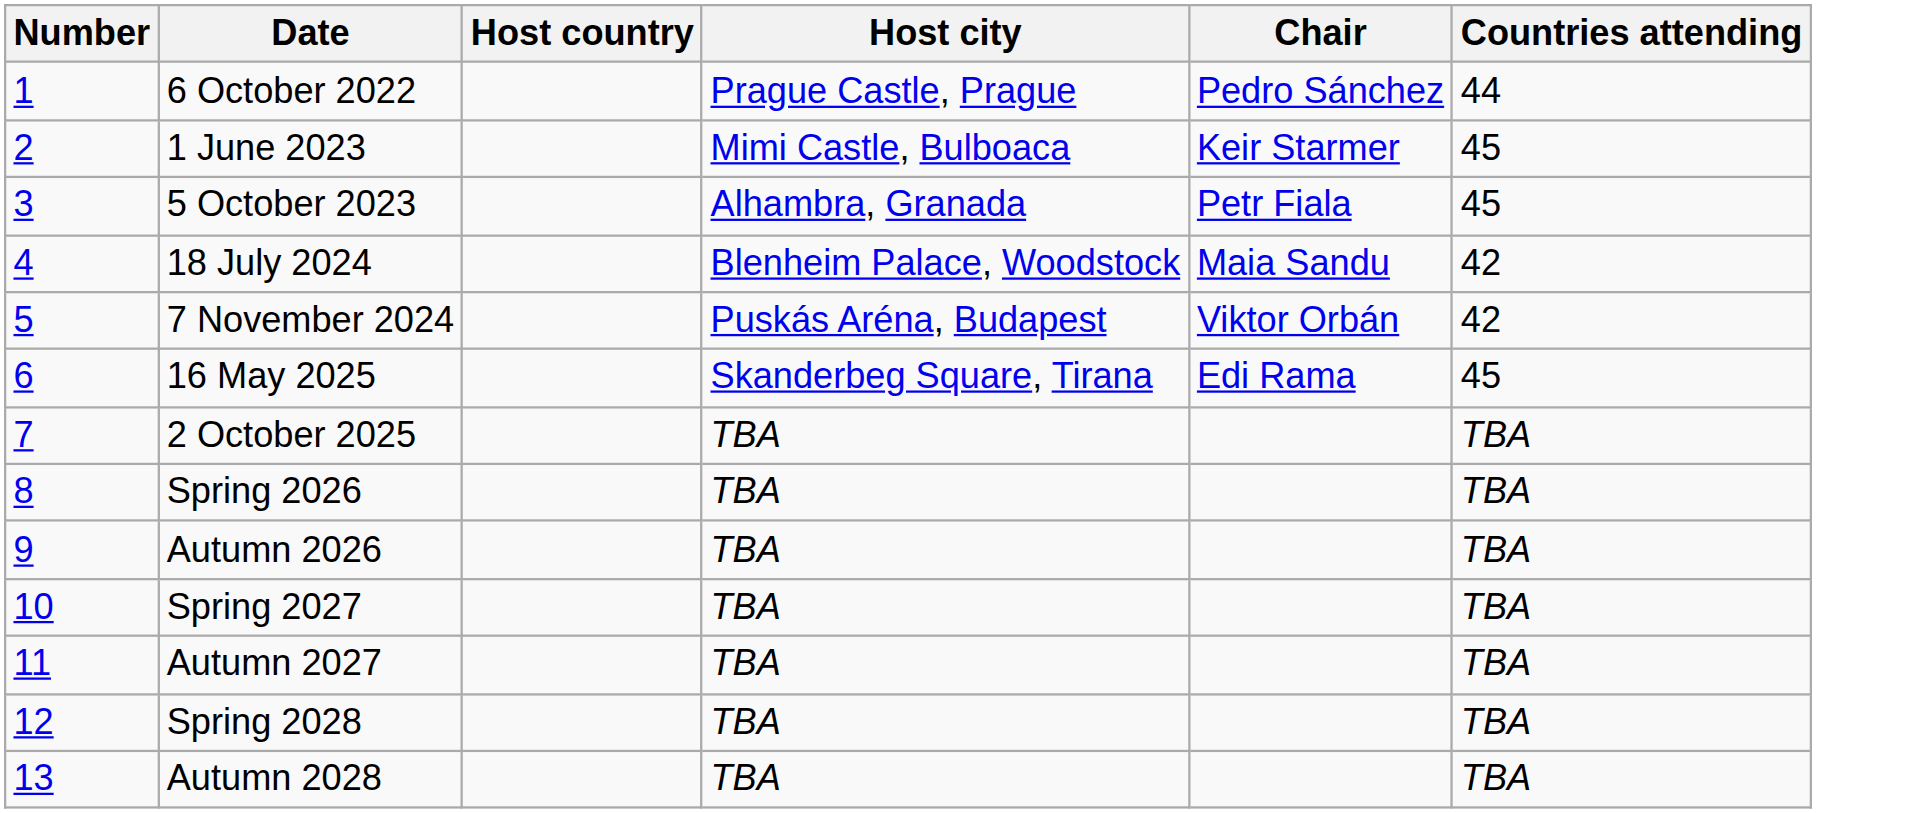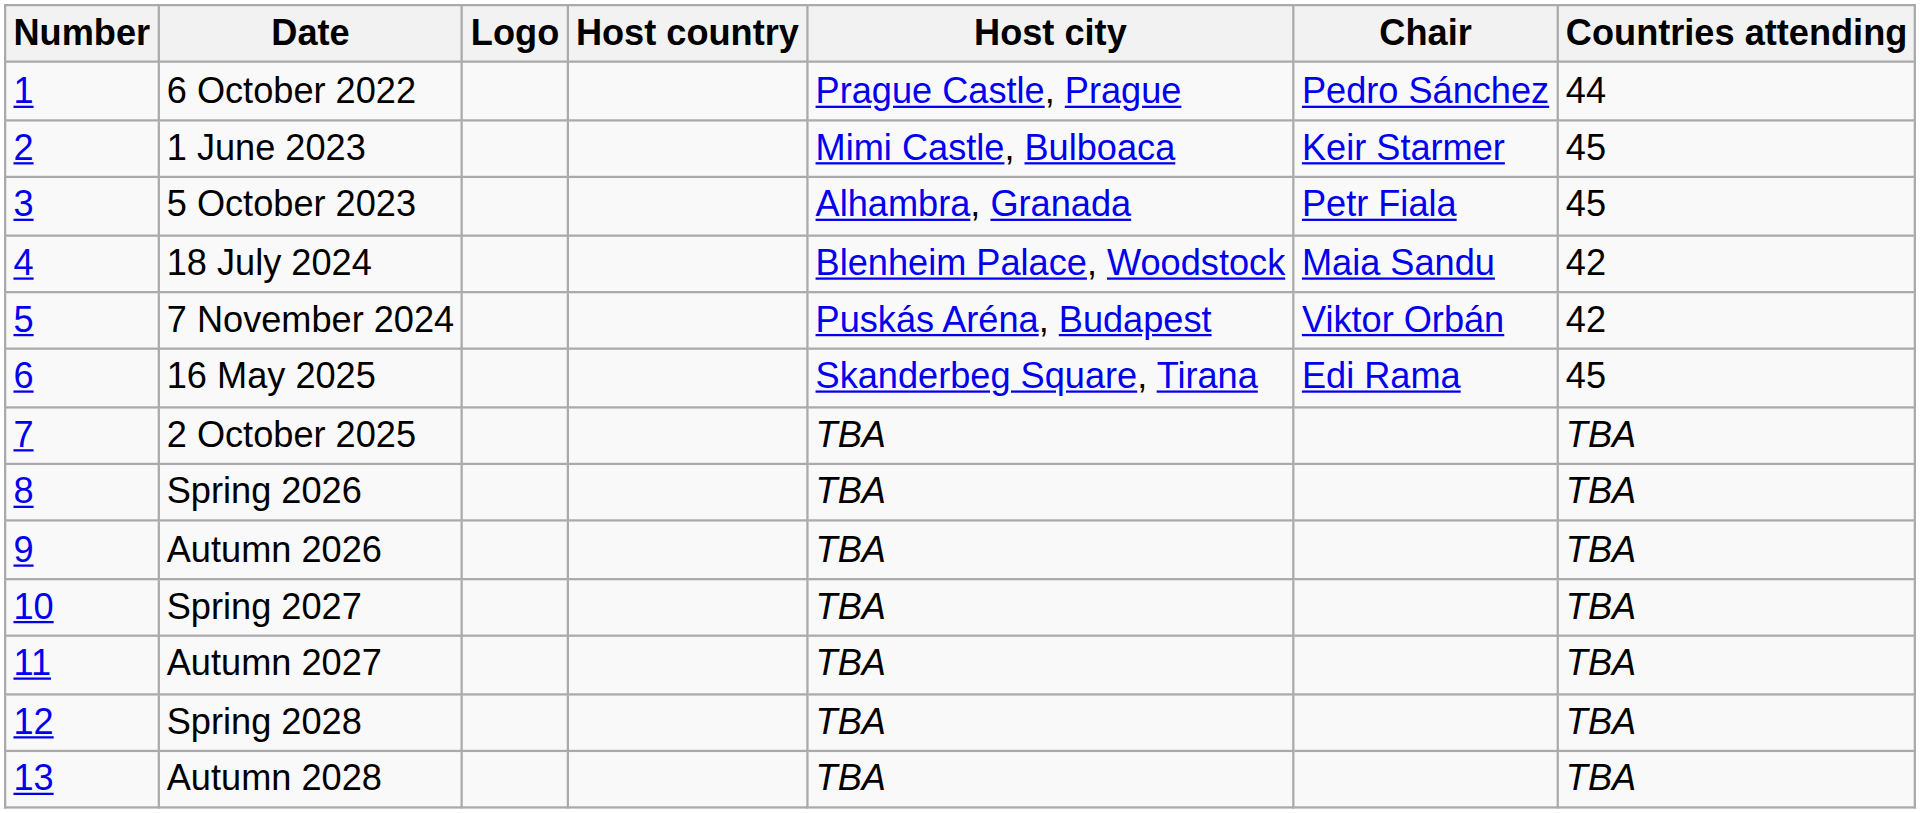 <table class="wikitable">
 <tr>
 <th scope="col">Number</th>
 <th scope="col">Date</th>
+<th>Logo</th>
 <th scope="col">Host country</th>
 <th scope="col">Host city</th>
 <th scope="col">Chair</th>
 <th scope="col">Countries attending</th>
 </tr>
 <tr>
 <td><a href='#'>1</a></td>
 <td>6 October 2022</td>
 <td></td>
+<td></td>
 <td><a href='#'>Prague Castle</a>, <a href='#'>Prague</a></td>
 <td><a href='#'>Pedro Sánchez</a></td>
 <td>44</td>
 </tr>
 <tr>
 <td><a href='#'>2</a></td>
 <td>1 June 2023</td>
+<td></td>
 <td></td>
 <td><a href='#'>Mimi Castle</a>, <a href='#'>Bulboaca</a></td>
 <td><a href='#'>Keir Starmer</a></td>
 <td>45</td>
 </tr>
 <tr>
 <td><a href='#'>3</a></td>
 <td>5 October 2023</td>
 <td></td>
+<td></td>
 <td><a href='#'>Alhambra</a>, <a href='#'>Granada</a></td>
 <td><a href='#'>Petr Fiala</a></td>
 <td>45</td>
 </tr>
 <tr>
 <td><a href='#'>4</a></td>
 <td>18 July 2024</td>
+<td></td>
 <td></td>
 <td><a href='#'>Blenheim Palace</a>, <a href='#'>Woodstock</a></td>
 <td><a href='#'>Maia Sandu</a></td>
 <td>42</td>
 </tr>
 <tr>
 <td><a href='#'>5</a></td>
 <td>7 November 2024</td>
 <td></td>
+<td></td>
 <td><a href='#'>Puskás Aréna</a>, <a href='#'>Budapest</a></td>
 <td><a href='#'>Viktor Orbán</a></td>
 <td>42</td>
 </tr>
 <tr>
 <td><a href='#'>6</a></td>
 <td>16 May 2025</td>
+<td></td>
 <td></td>
 <td><a href='#'>Skanderbeg Square</a>, <a href='#'>Tirana</a></td>
 <td><a href='#'>Edi Rama</a></td>
 <td>45</td>
 </tr>
 <tr>
 <td><a href='#'>7</a></td>
 <td>2 October 2025</td>
 <td></td>
+<td></td>
 <td><em>TBA</em></td>
 <td></td>
 <td><em>TBA</em></td>
 </tr>
 <tr>
 <td><a href='#'>8</a></td>
 <td>Spring 2026</td>
+<td></td>
 <td></td>
 <td><em>TBA</em></td>
 <td></td>
 <td><em>TBA</em></td>
 </tr>
 <tr>
 <td><a href='#'>9</a></td>
 <td>Autumn 2026</td>
 <td></td>
+<td></td>
 <td><em>TBA</em></td>
 <td></td>
 <td><em>TBA</em></td>
 </tr>
 <tr>
 <td><a href='#'>10</a></td>
 <td>Spring 2027</td>
+<td></td>
 <td></td>
 <td><em>TBA</em></td>
 <td></td>
 <td><em>TBA</em></td>
 </tr>
 <tr>
 <td><a href='#'>11</a></td>
 <td>Autumn 2027</td>
 <td></td>
+<td></td>
 <td><em>TBA</em></td>
 <td></td>
 <td><em>TBA</em></td>
 </tr>
 <tr>
 <td><a href='#'>12</a></td>
 <td>Spring 2028</td>
+<td></td>
 <td></td>
 <td><em>TBA</em></td>
 <td></td>
 <td><em>TBA</em></td>
 </tr>
 <tr>
 <td><a href='#'>13</a></td>
 <td>Autumn 2028</td>
 <td></td>
+<td></td>
 <td><em>TBA</em></td>
 <td></td>
 <td><em>TBA</em></td>
 </tr>
 </table>
